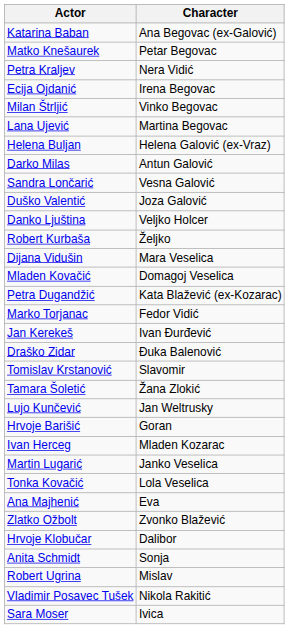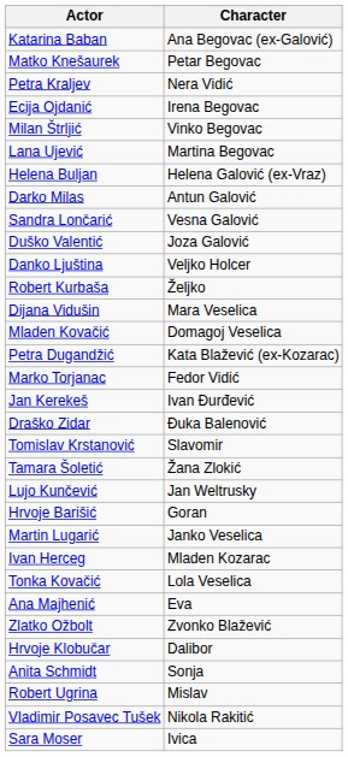 <table class="wikitable sortable">
 <tr bgcolor="#CCCCCC">
 <th>Actor</th>
 <th>Character</th>
 </tr>
 <tr>
 <td><a href='#'>Katarina Baban</a></td>
 <td>Ana Begovac (ex-Galović)</td>
 </tr>
 <tr>
 <td><a href='#'>Matko Knešaurek</a></td>
 <td>Petar Begovac</td>
 </tr>
 <tr>
 <td><a href='#'>Petra Kraljev</a></td>
 <td>Nera Vidić</td>
 </tr>
 <tr>
 <td><a href='#'>Ecija Ojdanić</a></td>
 <td>Irena Begovac</td>
 </tr>
 <tr>
 <td><a href='#'>Milan Štrljić</a></td>
 <td>Vinko Begovac</td>
 </tr>
 <tr>
 <td><a href='#'>Lana Ujević</a></td>
 <td>Martina Begovac</td>
 </tr>
 <tr>
 <td><a href='#'>Helena Buljan</a></td>
 <td>Helena Galović (ex-Vraz)</td>
 </tr>
 <tr>
 <td><a href='#'>Darko Milas</a></td>
 <td>Antun Galović</td>
 </tr>
 <tr>
 <td><a href='#'>Sandra Lončarić</a></td>
 <td>Vesna Galović</td>
 </tr>
 <tr>
 <td><a href='#'>Duško Valentić</a></td>
 <td>Joza Galović</td>
 </tr>
 <tr>
 <td><a href='#'>Danko Ljuština</a></td>
 <td>Veljko Holcer</td>
 </tr>
 <tr>
 <td><a href='#'>Robert Kurbaša</a></td>
 <td>Željko</td>
 </tr>
 <tr>
 <td><a href='#'>Dijana Vidušin</a></td>
 <td>Mara Veselica</td>
 </tr>
 <tr>
 <td><a href='#'>Mladen Kovačić</a></td>
 <td>Domagoj Veselica</td>
 </tr>
 <tr>
 <td><a href='#'>Petra Dugandžić</a></td>
 <td>Kata Blažević (ex-Kozarac)</td>
 </tr>
 <tr>
 <td><a href='#'>Marko Torjanac</a></td>
 <td>Fedor Vidić</td>
 </tr>
 <tr>
 <td><a href='#'>Jan Kerekeš</a></td>
 <td>Ivan Đurđević</td>
 </tr>
 <tr>
 <td><a href='#'>Draško Zidar</a></td>
 <td>Đuka Balenović</td>
 </tr>
 <tr>
 <td><a href='#'>Tomislav Krstanović</a></td>
 <td>Slavomir</td>
 </tr>
 <tr>
 <td><a href='#'>Tamara Šoletić</a></td>
 <td>Žana Zlokić</td>
 </tr>
 <tr>
 <td><a href='#'>Lujo Kunčević</a></td>
 <td>Jan Weltrusky</td>
 </tr>
 <tr>
 <td><a href='#'>Hrvoje Barišić</a></td>
 <td>Goran</td>
 </tr>
 <tr>
+<td><a href='#'>Martin Lugarić</a></td>
+<td>Janko Veselica</td>
+</tr>
+<tr>
 <td><a href='#'>Ivan Herceg</a></td>
 <td>Mladen Kozarac</td>
-</tr>
-<tr>
-<td><a href='#'>Martin Lugarić</a></td>
-<td>Janko Veselica</td>
 </tr>
 <tr>
 <td><a href='#'>Tonka Kovačić</a></td>
 <td>Lola Veselica</td>
 </tr>
 <tr>
 <td><a href='#'>Ana Majhenić</a></td>
 <td>Eva</td>
 </tr>
 <tr>
 <td><a href='#'>Zlatko Ožbolt</a></td>
 <td>Zvonko Blažević</td>
 </tr>
 <tr>
 <td><a href='#'>Hrvoje Klobučar</a></td>
 <td>Dalibor</td>
 </tr>
 <tr>
 <td><a href='#'>Anita Schmidt</a></td>
 <td>Sonja</td>
 </tr>
 <tr>
 <td><a href='#'>Robert Ugrina</a></td>
 <td>Mislav</td>
 </tr>
 <tr>
 <td><a href='#'>Vladimir Posavec Tušek</a></td>
 <td>Nikola Rakitić</td>
 </tr>
 <tr>
 <td><a href='#'>Sara Moser</a></td>
 <td>Ivica</td>
 </tr>
 </table>
